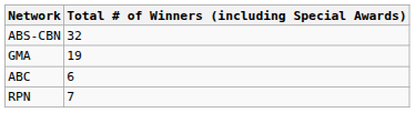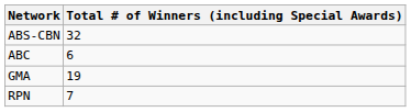 <table class="wikitable sortable">
 <tr>
 <th>Network</th>
 <th>Total # of Winners (including Special Awards)</th>
 </tr>
 <tr>
 <td>ABS-CBN</td>
 <td>32</td>
 </tr>
 <tr>
+<td>ABC</td>
+<td>6</td>
+</tr>
+<tr>
 <td>GMA</td>
 <td>19</td>
-</tr>
-<tr>
-<td>ABC</td>
-<td>6</td>
 </tr>
 <tr>
 <td>RPN</td>
 <td>7</td>
 </tr>
 </table>
